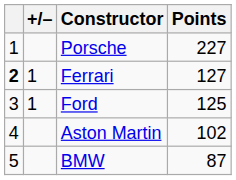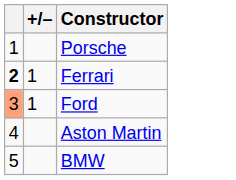 <table class="wikitable" style="font-size: 95%;">
 <tr>
 <th scope="col"></th>
 <th scope="col">+/–</th>
 <th scope="col">Constructor</th>
-<th scope="col">Points</th>
 </tr>
 <tr>
 <td align="center">1</td>
 <td align="left"></td>
 <td> <a href='#'>Porsche</a></td>
-<td align="right">227</td>
 </tr>
 <tr>
 <td align="center"><strong>2</strong></td>
 <td align="left"> 1</td>
 <td> <a href='#'>Ferrari</a></td>
-<td align="right">127</td>
 </tr>
 <tr>
-<td align="center">3</td>
+<td align="center" style="background: lightsalmon;">3</td>
 <td align="left"> 1</td>
 <td> <a href='#'>Ford</a></td>
-<td align="right">125</td>
 </tr>
 <tr>
 <td align="center">4</td>
 <td align="left"></td>
 <td> <a href='#'>Aston Martin</a></td>
-<td align="right">102</td>
 </tr>
 <tr>
 <td align="center">5</td>
 <td align="left"></td>
 <td> <a href='#'>BMW</a></td>
-<td align="right">87</td>
 </tr>
 </table>
